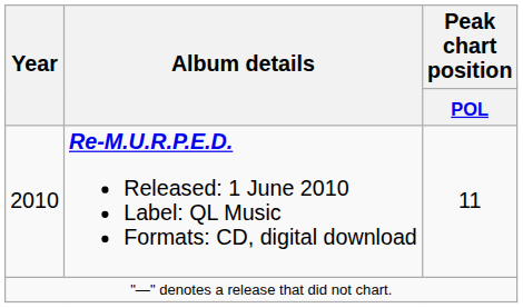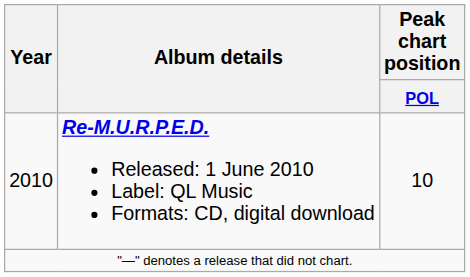 <table class=wikitable style=text-align:center;>
 <tr>
 <th rowspan=2>Year</th>
 <th rowspan=2>Album details</th>
 <th colspan=1>Peak chart position</th>
 </tr>
 <tr style="vertical-align:top;line-height:1.2">
 <th width=25px><small><a href='#'>POL</a></small><br></th>
 </tr>
 <tr>
 <td>2010</td>
 <td align=left><strong><em><a href='#'>Re-M.U.R.P.E.D.</a></em></strong><br><ul><li>Released: 1 June 2010</li><li>Label: QL Music</li><li>Formats: CD, digital download</li></ul></td>
-<td>11</td>
+<td>10</td>
 </tr>
 <tr>
 <td colspan=10 style=font-size:8pt;>"—" denotes a release that did not chart.</td>
 </tr>
 </table>
